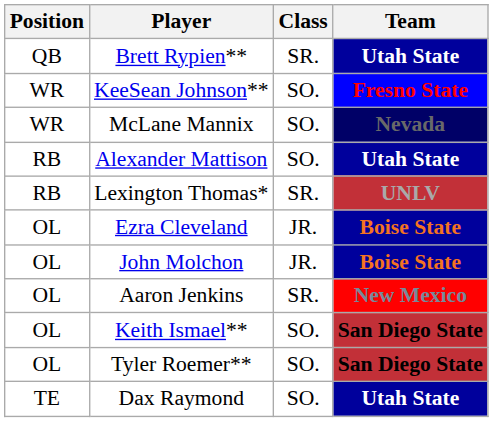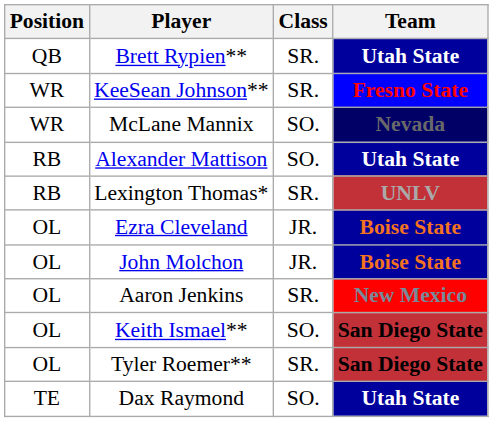 <table class="wikitable sortable">
 <tr>
 <th>Position</th>
 <th>Player</th>
 <th>Class</th>
 <th>Team</th>
 </tr>
 <tr style="text-align:center;">
 <td style="background:white">QB</td>
 <td style="background:white"><a href='#'>Brett Rypien</a>**</td>
 <td style="background:white">SR.</td>
 <th style="background:#00009c; color:#FFF">Utah State</th>
 </tr>
 <tr style="text-align:center;">
 <td style="background:white">WR</td>
 <td style="background:white"><a href='#'>KeeSean Johnson</a>**</td>
-<td style="background:white">SO.</td>
+<td style="background:white">SR.</td>
 <th style="background:#0000FF; color:#FF0000;">Fresno State</th>
 </tr>
 <tr style="text-align:center;">
 <td style="background:white">WR</td>
 <td style="background:white">McLane Mannix</td>
 <td style="background:white">SO.</td>
 <th style="background:#000067; color:dimGrey;">Nevada</th>
 </tr>
 <tr style="text-align:center;">
 <td style="background:white">RB</td>
 <td style="background:white"><a href='#'>Alexander Mattison</a></td>
 <td style="background:white">SO.</td>
 <th style="background:#00009c; color:#FFF">Utah State</th>
 </tr>
 <tr style="text-align:center;">
 <td style="background:white">RB</td>
 <td style="background:white">Lexington Thomas*</td>
 <td style="background:white">SR.</td>
 <th style="background:#C23038; color:#A9A9A9;">UNLV</th>
 </tr>
 <tr style="text-align:center;">
 <td style="background:white">OL</td>
 <td style="background:white"><a href='#'>Ezra Cleveland</a></td>
 <td style="background:white">JR.</td>
 <th style="background:#00009C; color:#f47321;">Boise State</th>
 </tr>
 <tr style="text-align:center;">
 <td style="background:white">OL</td>
 <td style="background:white"><a href='#'>John Molchon</a></td>
 <td style="background:white">JR.</td>
 <th style="background:#00009C; color:#f47321;">Boise State</th>
 </tr>
 <tr style="text-align:center;">
 <td style="background:white">OL</td>
 <td style="background:white">Aaron Jenkins</td>
 <td style="background:white">SR.</td>
 <th style="background:#FF0000; color:#778899;">New Mexico</th>
 </tr>
 <tr style="text-align:center;">
 <td style="background:white">OL</td>
 <td style="background:white"><a href='#'>Keith Ismael</a>**</td>
 <td style="background:white">SO.</td>
 <th style="background:#C23038; color:#000000;">San Diego State</th>
 </tr>
 <tr style="text-align:center;">
 <td style="background:white">OL</td>
 <td style="background:white">Tyler Roemer**</td>
-<td style="background:white">SO.</td>
+<td style="background:white">SR.</td>
 <th style="background:#C23038; color:#000000;">San Diego State</th>
 </tr>
 <tr style="text-align:center;">
 <td style="background:white">TE</td>
 <td style="background:white">Dax Raymond</td>
 <td style="background:white">SO.</td>
 <th style="background:#00009c; color:#FFF">Utah State</th>
 </tr>
 </table>
